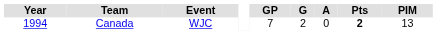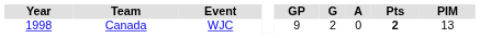 <table border="0" cellpadding="1" cellspacing="0" style="text-align:center; width:40em">
 <tr ALIGN="center" bgcolor="#e0e0e0">
 <th>Year</th>
 <th>Team</th>
 <th>Event</th>
 <th rowspan="99" bgcolor="#ffffff"> </th>
 <th>GP</th>
 <th>G</th>
 <th>A</th>
 <th>Pts</th>
 <th>PIM</th>
 </tr>
 <tr>
-<td><a href='#'>1994</a></td>
+<td><a href='#'>1998</a></td>
 <td><a href='#'>Canada</a></td>
 <td><a href='#'>WJC</a></td>
-<td>7</td>
+<td>9</td>
 <td>2</td>
 <td>0</td>
 <td><strong>2</strong></td>
 <td>13</td>
 </tr>
 </table>
